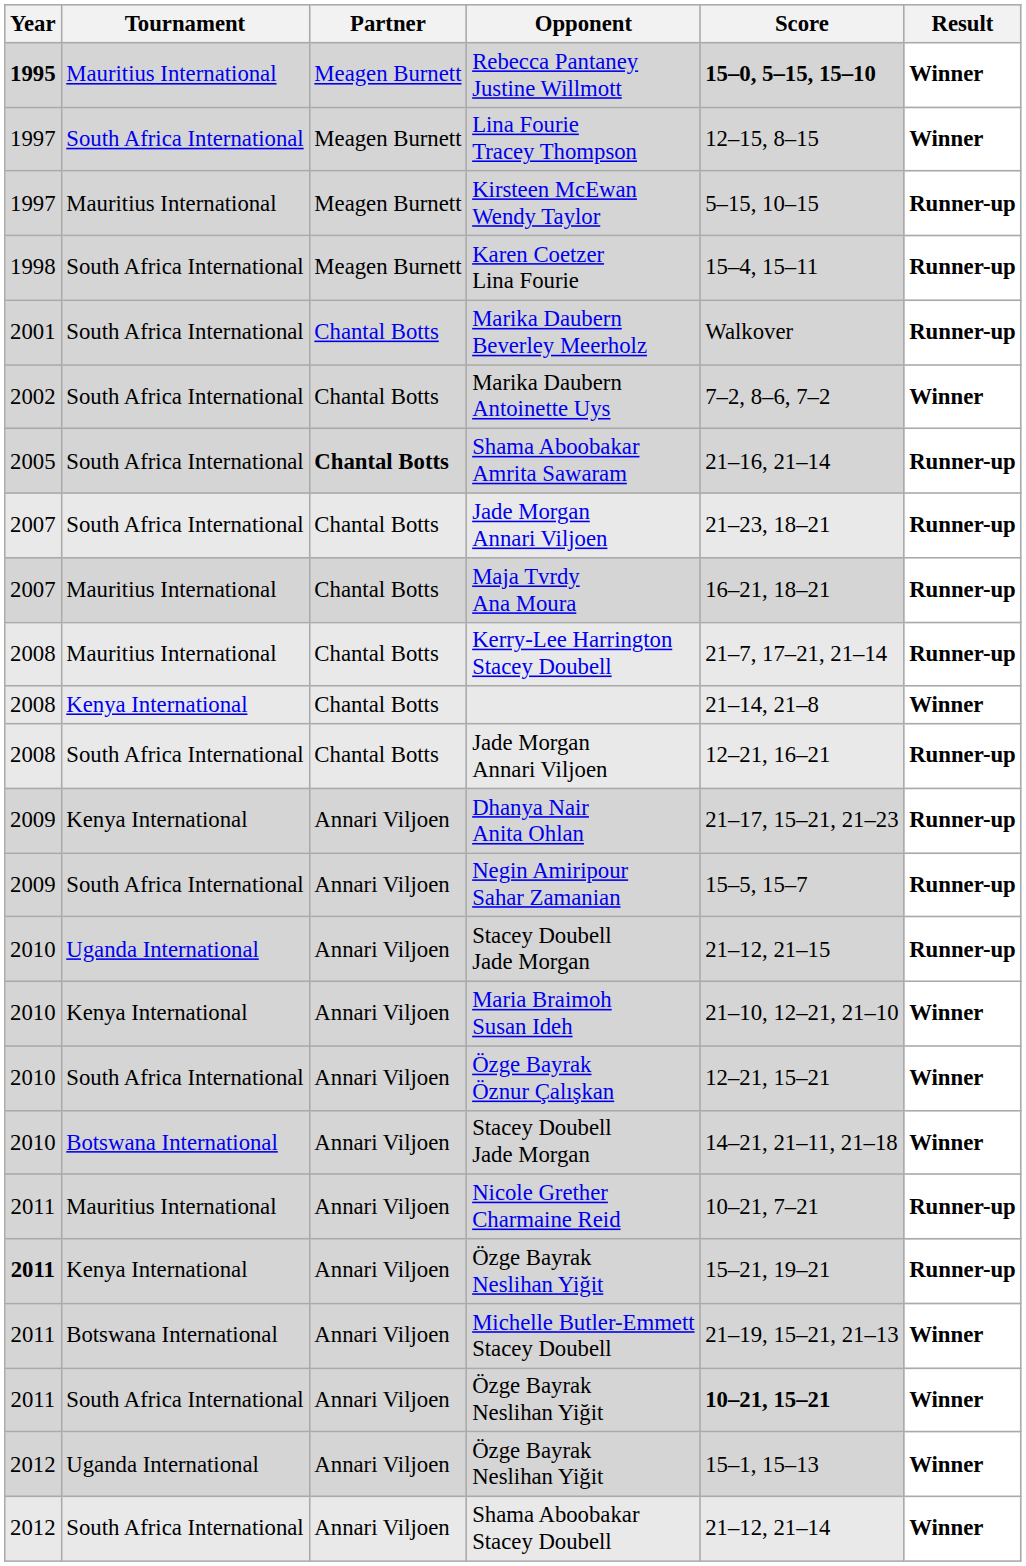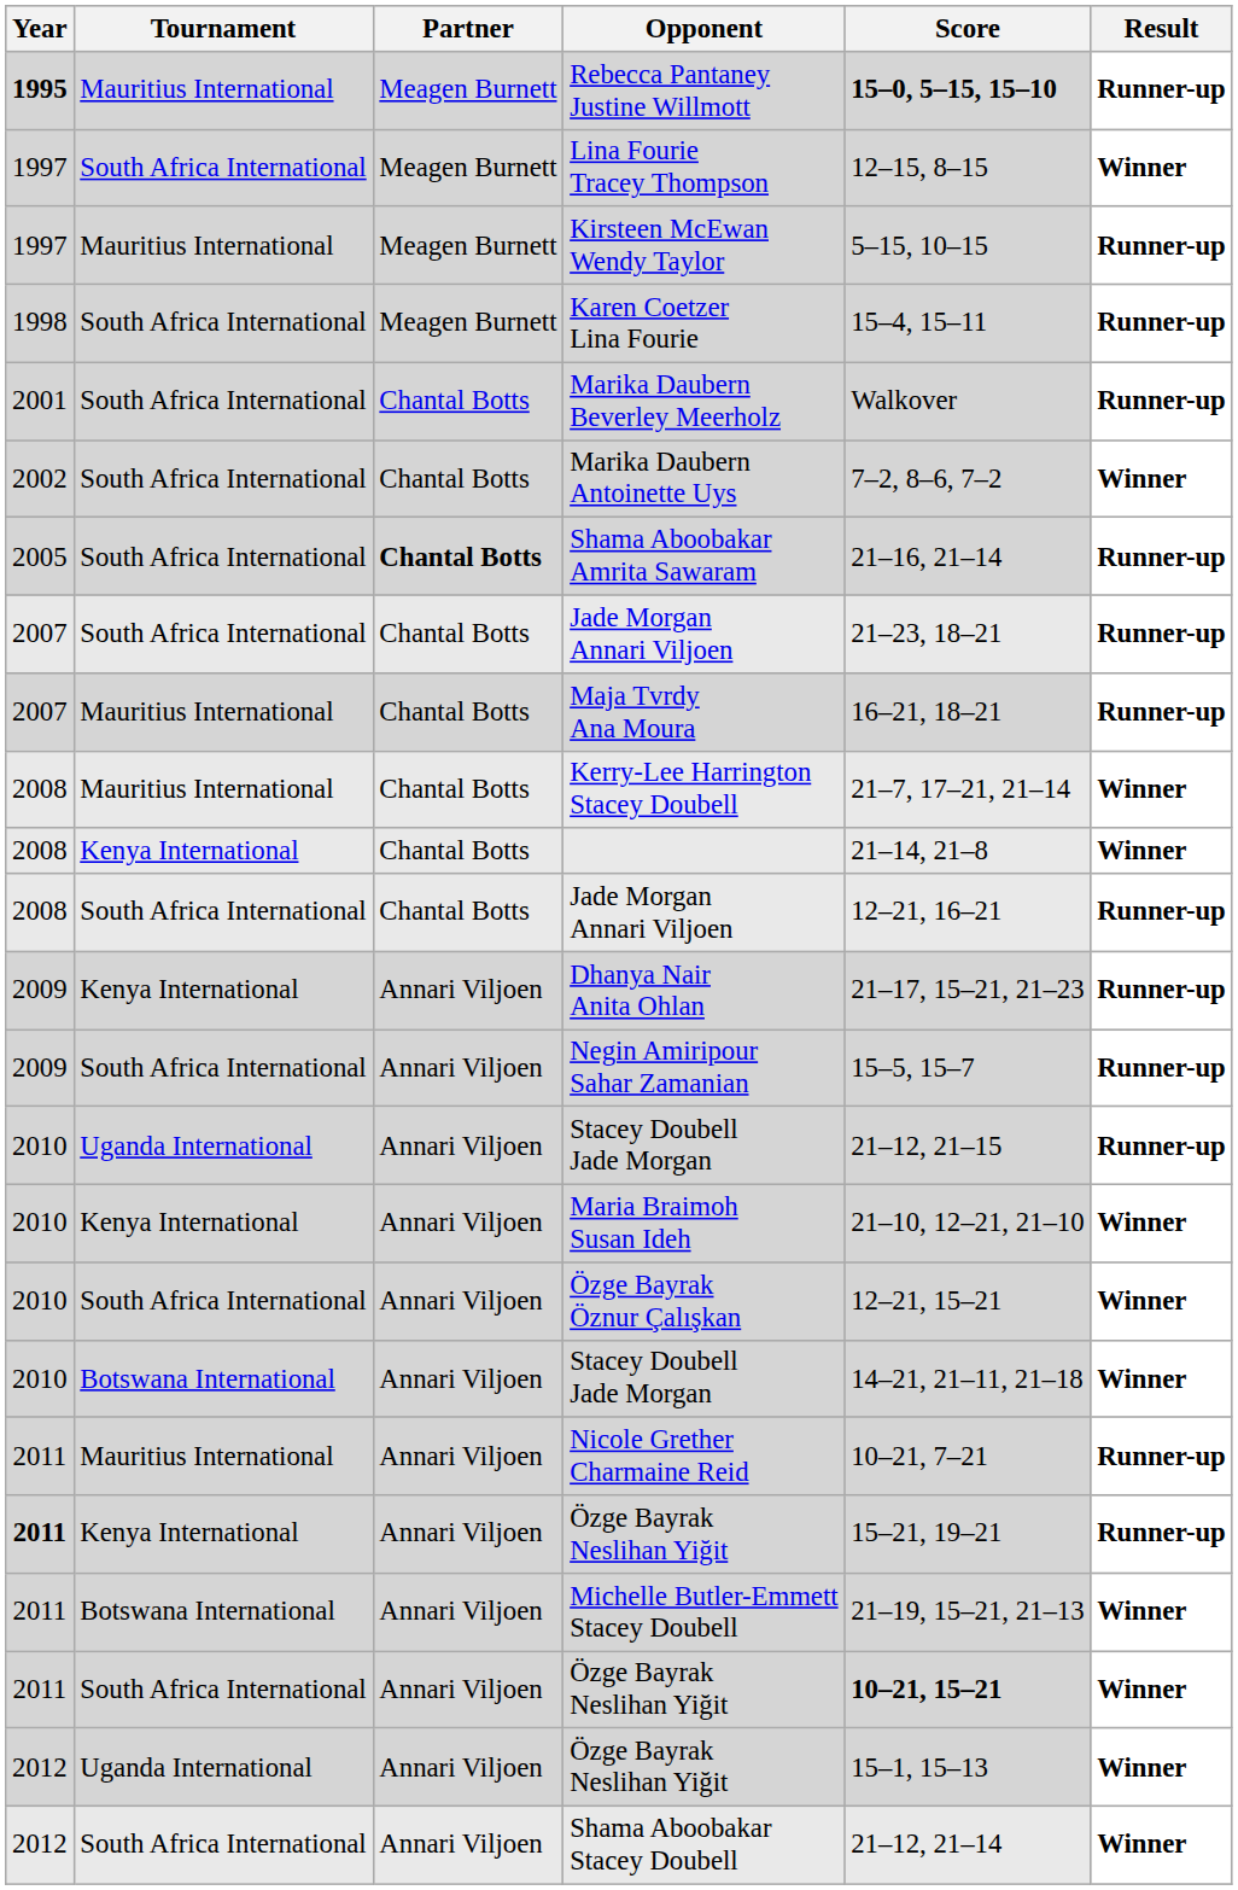 <table class="sortable wikitable" style="font-size: 90%;">
 <tr>
 <th>Year</th>
 <th>Tournament</th>
 <th>Partner</th>
 <th>Opponent</th>
 <th>Score</th>
 <th>Result</th>
 </tr>
 <tr style="background:#D5D5D5">
 <td align="center"><strong>1995</strong></td>
 <td align="left"><a href='#'>Mauritius International</a></td>
 <td align="left"> <a href='#'>Meagen Burnett</a></td>
 <td align="left"> <a href='#'>Rebecca Pantaney</a><br> <a href='#'>Justine Willmott</a></td>
 <td align="left"><strong>15–0, 5–15, 15–10</strong></td>
-<td style="text-align:left; background:white"> <strong>Winner</strong></td>
+<td style="text-align:left; background:white"> <strong>Runner-up</strong></td>
 </tr>
 <tr style="background:#D5D5D5">
 <td align="center">1997</td>
 <td align="left"><a href='#'>South Africa International</a></td>
 <td align="left"> Meagen Burnett</td>
 <td align="left"> <a href='#'>Lina Fourie</a><br> <a href='#'>Tracey Thompson</a></td>
 <td align="left">12–15, 8–15</td>
 <td style="text-align:left; background:white"> <strong>Winner</strong></td>
 </tr>
 <tr style="background:#D5D5D5">
 <td align="center">1997</td>
 <td align="left">Mauritius International</td>
 <td align="left"> Meagen Burnett</td>
 <td align="left"> <a href='#'>Kirsteen McEwan</a><br> <a href='#'>Wendy Taylor</a></td>
 <td align="left">5–15, 10–15</td>
 <td style="text-align:left; background:white"> <strong>Runner-up</strong></td>
 </tr>
 <tr style="background:#D5D5D5">
 <td align="center">1998</td>
 <td align="left">South Africa International</td>
 <td align="left"> Meagen Burnett</td>
 <td align="left"> <a href='#'>Karen Coetzer</a><br> Lina Fourie</td>
 <td align="left">15–4, 15–11</td>
 <td style="text-align:left; background:white"> <strong>Runner-up</strong></td>
 </tr>
 <tr style="background:#D5D5D5">
 <td align="center">2001</td>
 <td align="left">South Africa International</td>
 <td align="left"> <a href='#'>Chantal Botts</a></td>
 <td align="left"> <a href='#'>Marika Daubern</a><br> <a href='#'>Beverley Meerholz</a></td>
 <td align="left">Walkover</td>
 <td style="text-align:left; background:white"> <strong>Runner-up</strong></td>
 </tr>
 <tr style="background:#D5D5D5">
 <td align="center">2002</td>
 <td align="left">South Africa International</td>
 <td align="left"> Chantal Botts</td>
 <td align="left"> Marika Daubern<br> <a href='#'>Antoinette Uys</a></td>
 <td align="left">7–2, 8–6, 7–2</td>
 <td style="text-align:left; background:white"> <strong>Winner</strong></td>
 </tr>
 <tr style="background:#D5D5D5">
 <td align="center">2005</td>
 <td align="left">South Africa International</td>
 <td align="left"><strong> Chantal Botts</strong></td>
 <td align="left"> <a href='#'>Shama Aboobakar</a><br> <a href='#'>Amrita Sawaram</a></td>
 <td align="left">21–16, 21–14</td>
 <td style="text-align:left; background:white"> <strong>Runner-up</strong></td>
 </tr>
 <tr style="background:#E9E9E9">
 <td align="center">2007</td>
 <td align="left">South Africa International</td>
 <td align="left"> Chantal Botts</td>
 <td align="left"> <a href='#'>Jade Morgan</a><br> <a href='#'>Annari Viljoen</a></td>
 <td align="left">21–23, 18–21</td>
 <td style="text-align:left; background:white"> <strong>Runner-up</strong></td>
 </tr>
 <tr style="background:#D5D5D5">
 <td align="center">2007</td>
 <td align="left">Mauritius International</td>
 <td align="left"> Chantal Botts</td>
 <td align="left"> <a href='#'>Maja Tvrdy</a><br> <a href='#'>Ana Moura</a></td>
 <td align="left">16–21, 18–21</td>
 <td style="text-align:left; background:white"> <strong>Runner-up</strong></td>
 </tr>
 <tr style="background:#E9E9E9">
 <td align="center">2008</td>
 <td align="left">Mauritius International</td>
 <td align="left"> Chantal Botts</td>
 <td align="left"> <a href='#'>Kerry-Lee Harrington</a><br> <a href='#'>Stacey Doubell</a></td>
 <td align="left">21–7, 17–21, 21–14</td>
-<td style="text-align:left; background:white"> <strong>Runner-up</strong></td>
+<td style="text-align:left; background:white"> <strong>Winner</strong></td>
 </tr>
 <tr style="background:#E9E9E9">
 <td align="center">2008</td>
 <td align="left"><a href='#'>Kenya International</a></td>
 <td align="left"> Chantal Botts</td>
 <td align="left"><br></td>
 <td align="left">21–14, 21–8</td>
 <td style="text-align:left; background:white"> <strong>Winner</strong></td>
 </tr>
 <tr style="background:#E9E9E9">
 <td align="center">2008</td>
 <td align="left">South Africa International</td>
 <td align="left"> Chantal Botts</td>
 <td align="left"> Jade Morgan<br> Annari Viljoen</td>
 <td align="left">12–21, 16–21</td>
 <td style="text-align:left; background:white"> <strong>Runner-up</strong></td>
 </tr>
 <tr style="background:#D5D5D5">
 <td align="center">2009</td>
 <td align="left">Kenya International</td>
 <td align="left"> Annari Viljoen</td>
 <td align="left"> <a href='#'>Dhanya Nair</a><br> <a href='#'>Anita Ohlan</a></td>
 <td align="left">21–17, 15–21, 21–23</td>
 <td style="text-align:left; background:white"> <strong>Runner-up</strong></td>
 </tr>
 <tr style="background:#D5D5D5">
 <td align="center">2009</td>
 <td align="left">South Africa International</td>
 <td align="left"> Annari Viljoen</td>
 <td align="left"> <a href='#'>Negin Amiripour</a><br> <a href='#'>Sahar Zamanian</a></td>
 <td align="left">15–5, 15–7</td>
 <td style="text-align:left; background:white"> <strong>Runner-up</strong></td>
 </tr>
 <tr style="background:#D5D5D5">
 <td align="center">2010</td>
 <td align="left"><a href='#'>Uganda International</a></td>
 <td align="left"> Annari Viljoen</td>
 <td align="left"> Stacey Doubell<br> Jade Morgan</td>
 <td align="left">21–12, 21–15</td>
 <td style="text-align:left; background:white"> <strong>Runner-up</strong></td>
 </tr>
 <tr style="background:#D5D5D5">
 <td align="center">2010</td>
 <td align="left">Kenya International</td>
 <td align="left"> Annari Viljoen</td>
 <td align="left"> <a href='#'>Maria Braimoh</a><br> <a href='#'>Susan Ideh</a></td>
 <td align="left">21–10, 12–21, 21–10</td>
 <td style="text-align:left; background:white"> <strong>Winner</strong></td>
 </tr>
 <tr style="background:#D5D5D5">
 <td align="center">2010</td>
 <td align="left">South Africa International</td>
 <td align="left"> Annari Viljoen</td>
 <td align="left"> <a href='#'>Özge Bayrak</a><br> <a href='#'>Öznur Çalışkan</a></td>
 <td align="left">12–21, 15–21</td>
 <td style="text-align:left; background:white"> <strong>Winner</strong></td>
 </tr>
 <tr style="background:#D5D5D5">
 <td align="center">2010</td>
 <td align="left"><a href='#'>Botswana International</a></td>
 <td align="left"> Annari Viljoen</td>
 <td align="left"> Stacey Doubell<br> Jade Morgan</td>
 <td align="left">14–21, 21–11, 21–18</td>
 <td style="text-align:left; background:white"> <strong>Winner</strong></td>
 </tr>
 <tr style="background:#D5D5D5">
 <td align="center">2011</td>
 <td align="left">Mauritius International</td>
 <td align="left"> Annari Viljoen</td>
 <td align="left"> <a href='#'>Nicole Grether</a><br> <a href='#'>Charmaine Reid</a></td>
 <td align="left">10–21, 7–21</td>
 <td style="text-align:left; background:white"> <strong>Runner-up</strong></td>
 </tr>
 <tr style="background:#D5D5D5">
 <td align="center"><strong>2011</strong></td>
 <td align="left">Kenya International</td>
 <td align="left"> Annari Viljoen</td>
 <td align="left"> Özge Bayrak<br> <a href='#'>Neslihan Yiğit</a></td>
 <td align="left">15–21, 19–21</td>
 <td style="text-align:left; background:white"> <strong>Runner-up</strong></td>
 </tr>
 <tr style="background:#D5D5D5">
 <td align="center">2011</td>
 <td align="left">Botswana International</td>
 <td align="left"> Annari Viljoen</td>
 <td align="left"> <a href='#'>Michelle Butler-Emmett</a><br> Stacey Doubell</td>
 <td align="left">21–19, 15–21, 21–13</td>
 <td style="text-align:left; background:white"> <strong>Winner</strong></td>
 </tr>
 <tr style="background:#D5D5D5">
 <td align="center">2011</td>
 <td align="left">South Africa International</td>
 <td align="left"> Annari Viljoen</td>
 <td align="left"> Özge Bayrak<br> Neslihan Yiğit</td>
 <td align="left"><strong>10–21, 15–21</strong></td>
 <td style="text-align:left; background:white"> <strong>Winner</strong></td>
 </tr>
 <tr style="background:#D5D5D5">
 <td align="center">2012</td>
 <td align="left">Uganda International</td>
 <td align="left"> Annari Viljoen</td>
 <td align="left"> Özge Bayrak<br> Neslihan Yiğit</td>
 <td align="left">15–1, 15–13</td>
 <td style="text-align:left; background:white"> <strong>Winner</strong></td>
 </tr>
 <tr style="background:#E9E9E9">
 <td align="center">2012</td>
 <td align="left">South Africa International</td>
 <td align="left"> Annari Viljoen</td>
 <td align="left"> Shama Aboobakar<br> Stacey Doubell</td>
 <td align="left">21–12, 21–14</td>
 <td style="text-align:left; background:white"> <strong>Winner</strong></td>
 </tr>
 </table>
